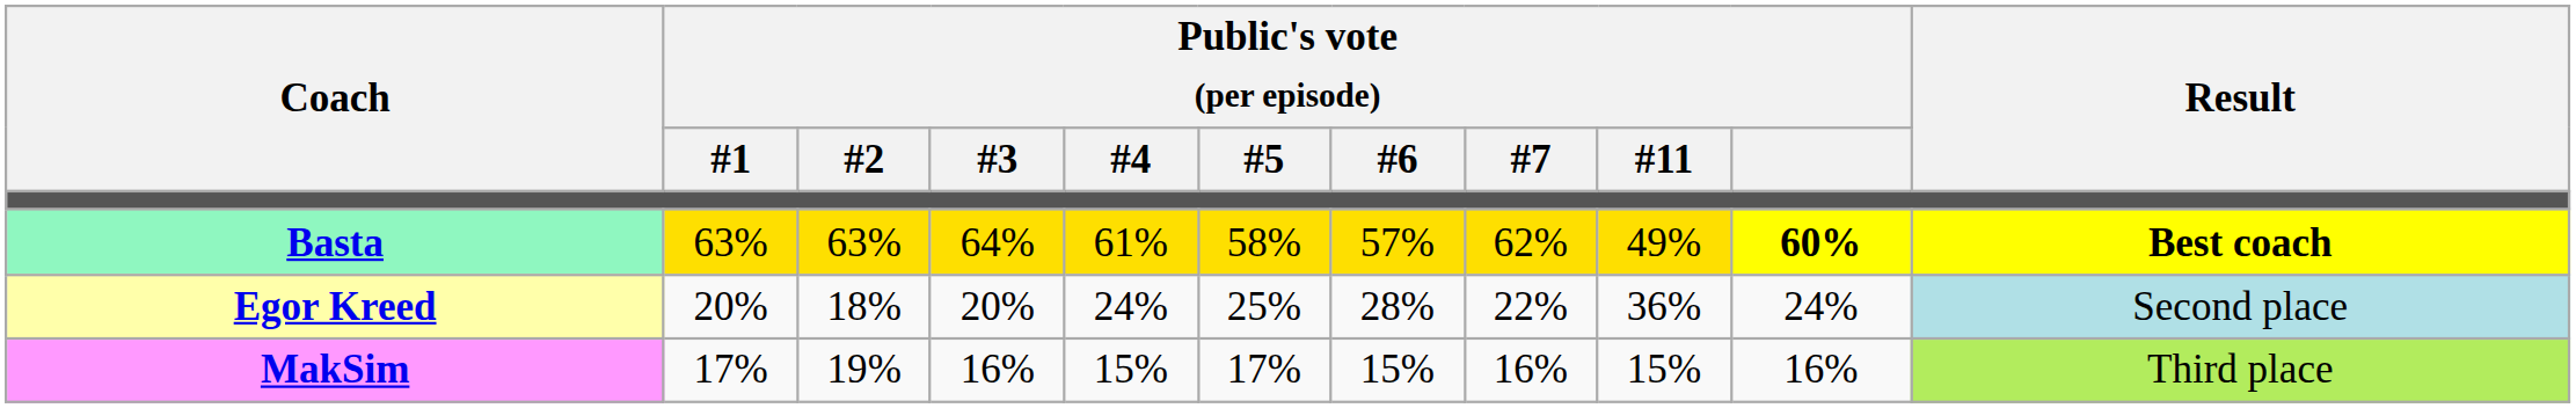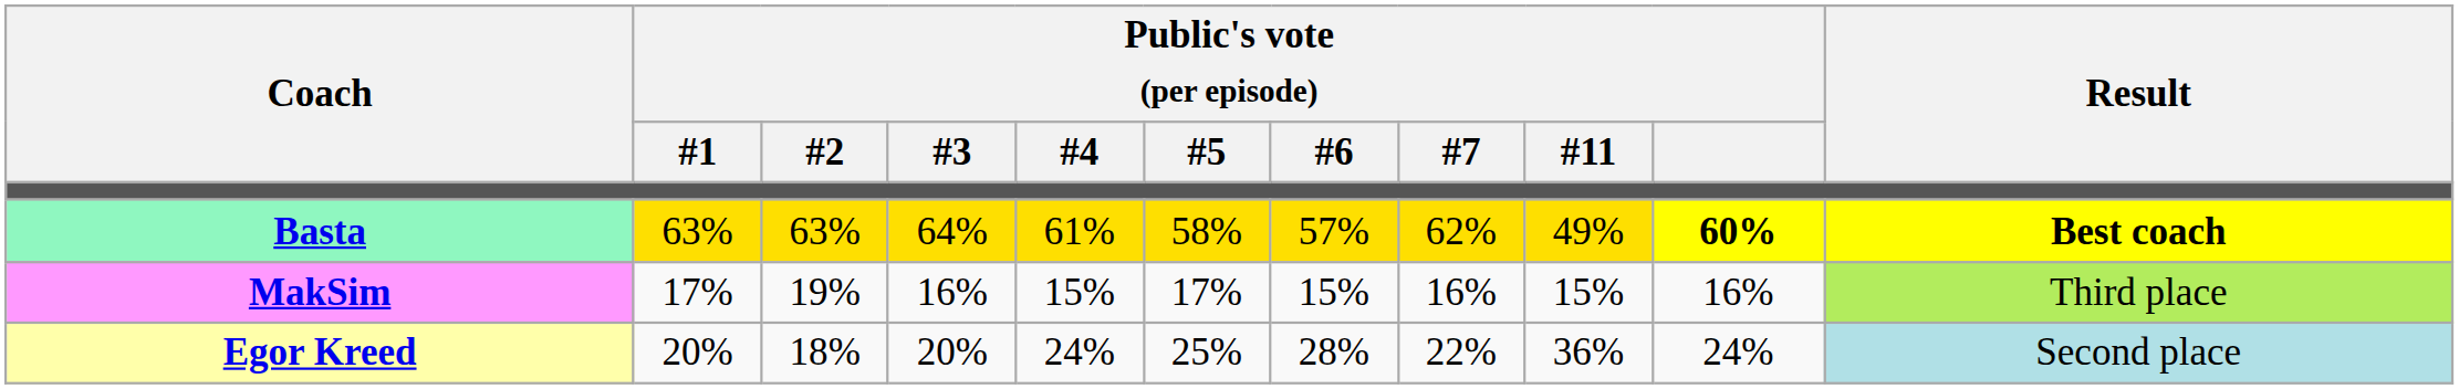 <table class="wikitable sortable" style="text-align:center; width:80%;">
 <tr>
 <th rowspan=2 style="width:10%;">Coach</th>
 <th colspan=9 style="width:10%;">Public's vote<br><sub>(per episode)</sub></th>
 <th rowspan=2 style="width:10%;">Result</th>
 </tr>
 <tr>
 <th style="width:1%;">#1</th>
 <th style="width:1%;">#2</th>
 <th style="width:1%;">#3</th>
 <th style="width:1%;">#4</th>
 <th style="width:1%;">#5</th>
 <th style="width:1%;">#6</th>
 <th style="width:1%;">#7</th>
 <th style="width:1%;">#11</th>
 <th style="width:2%;"></th>
 </tr>
 <tr>
 <td colspan=11 style="background:#555;"></td>
 </tr>
 <tr>
 <th style="background:#8ff7c0;"><a href='#'>Basta</a></th>
 <td style="background:#fedf00">63%</td>
 <td style="background:#fedf00">63%</td>
 <td style="background:#fedf00">64%</td>
 <td style="background:#fedf00">61%</td>
 <td style="background:#fedf00">58%</td>
 <td style="background:#fedf00">57%</td>
 <td style="background:#fedf00">62%</td>
 <td style="background:#fedf00">49%</td>
 <td style="background:yellow;"><strong>60%</strong></td>
 <td style="background:yellow;"><strong>Best coach</strong></td>
 </tr>
 <tr>
+<th style="background:#ff99ff"><a href='#'>MakSim</a></th>
+<td>17%</td>
+<td>19%</td>
+<td>16%</td>
+<td>15%</td>
+<td>17%</td>
+<td>15%</td>
+<td>16%</td>
+<td>15%</td>
+<td>16%</td>
+<td style="background:#B2EC5D;">Third place</td>
+</tr>
+<tr>
 <th style="background:#ffa;"><a href='#'>Egor Kreed</a></th>
 <td>20%</td>
 <td>18%</td>
 <td>20%</td>
 <td>24%</td>
 <td>25%</td>
 <td>28%</td>
 <td>22%</td>
 <td>36%</td>
 <td>24%</td>
 <td style="background:#B0E0E6;">Second place</td>
 </tr>
-<tr>
-<th style="background:#ff99ff"><a href='#'>MakSim</a></th>
-<td>17%</td>
-<td>19%</td>
-<td>16%</td>
-<td>15%</td>
-<td>17%</td>
-<td>15%</td>
-<td>16%</td>
-<td>15%</td>
-<td>16%</td>
-<td style="background:#B2EC5D;">Third place</td>
-</tr>
 </table>
